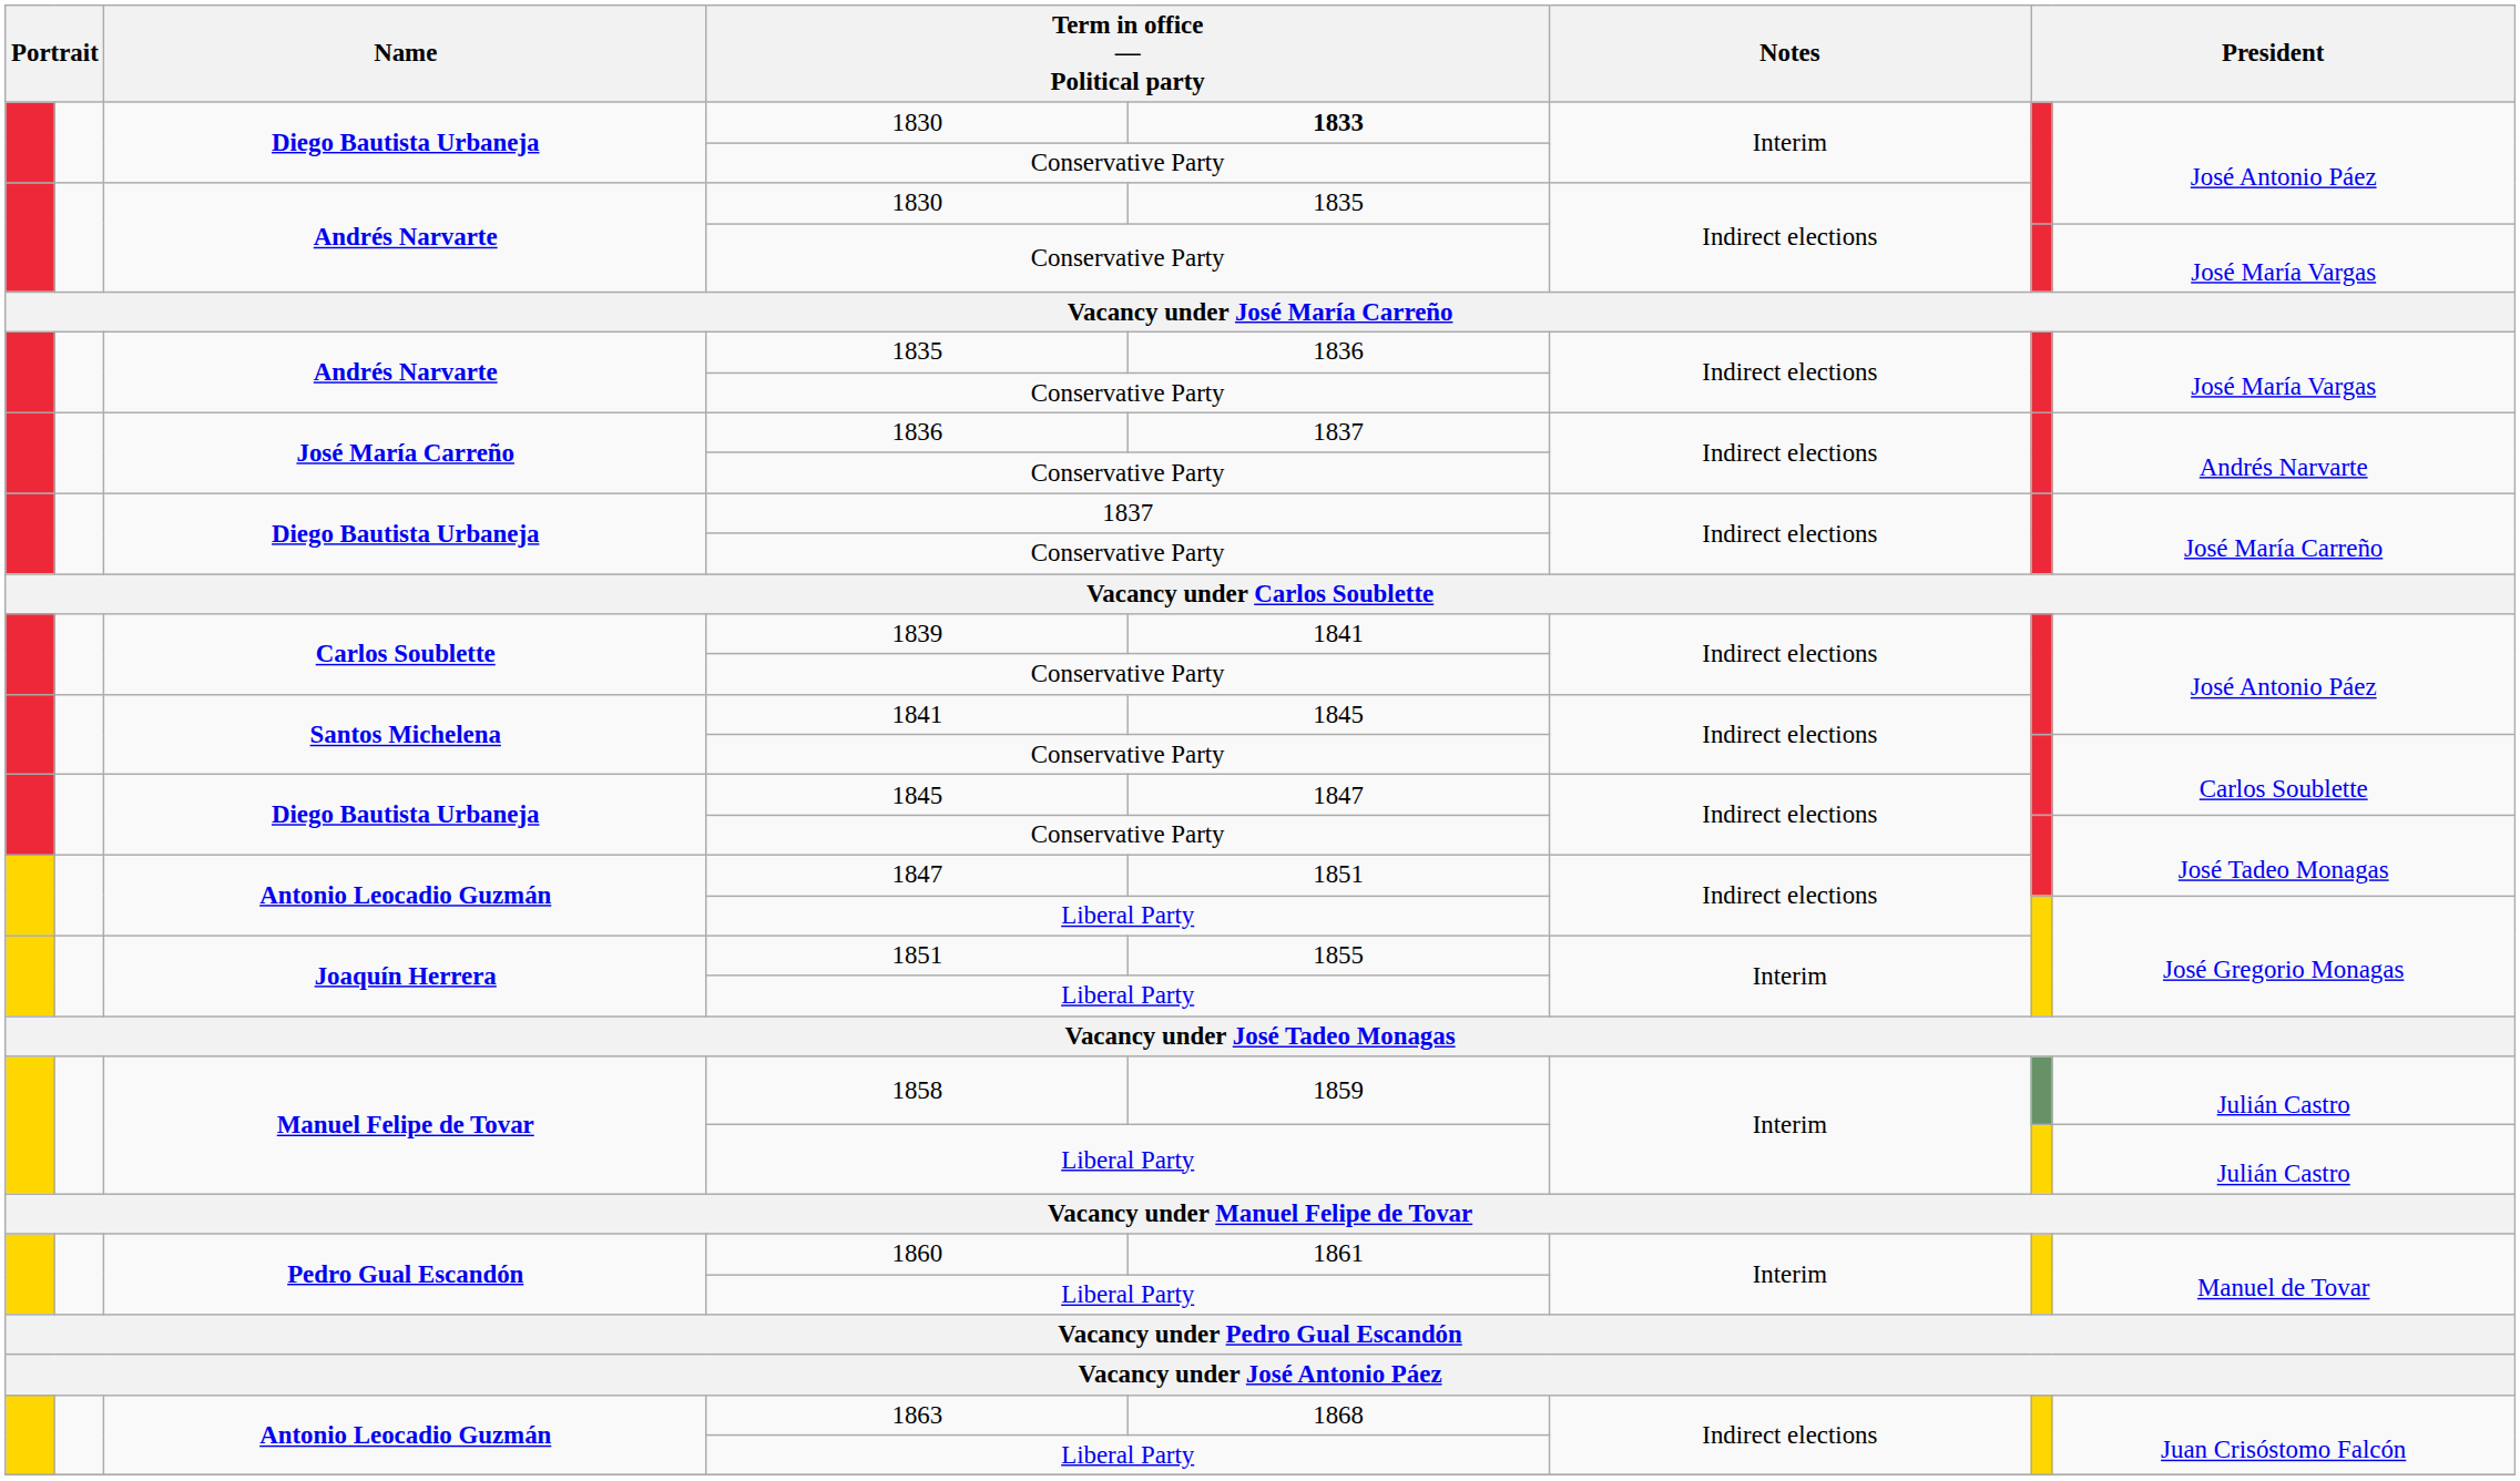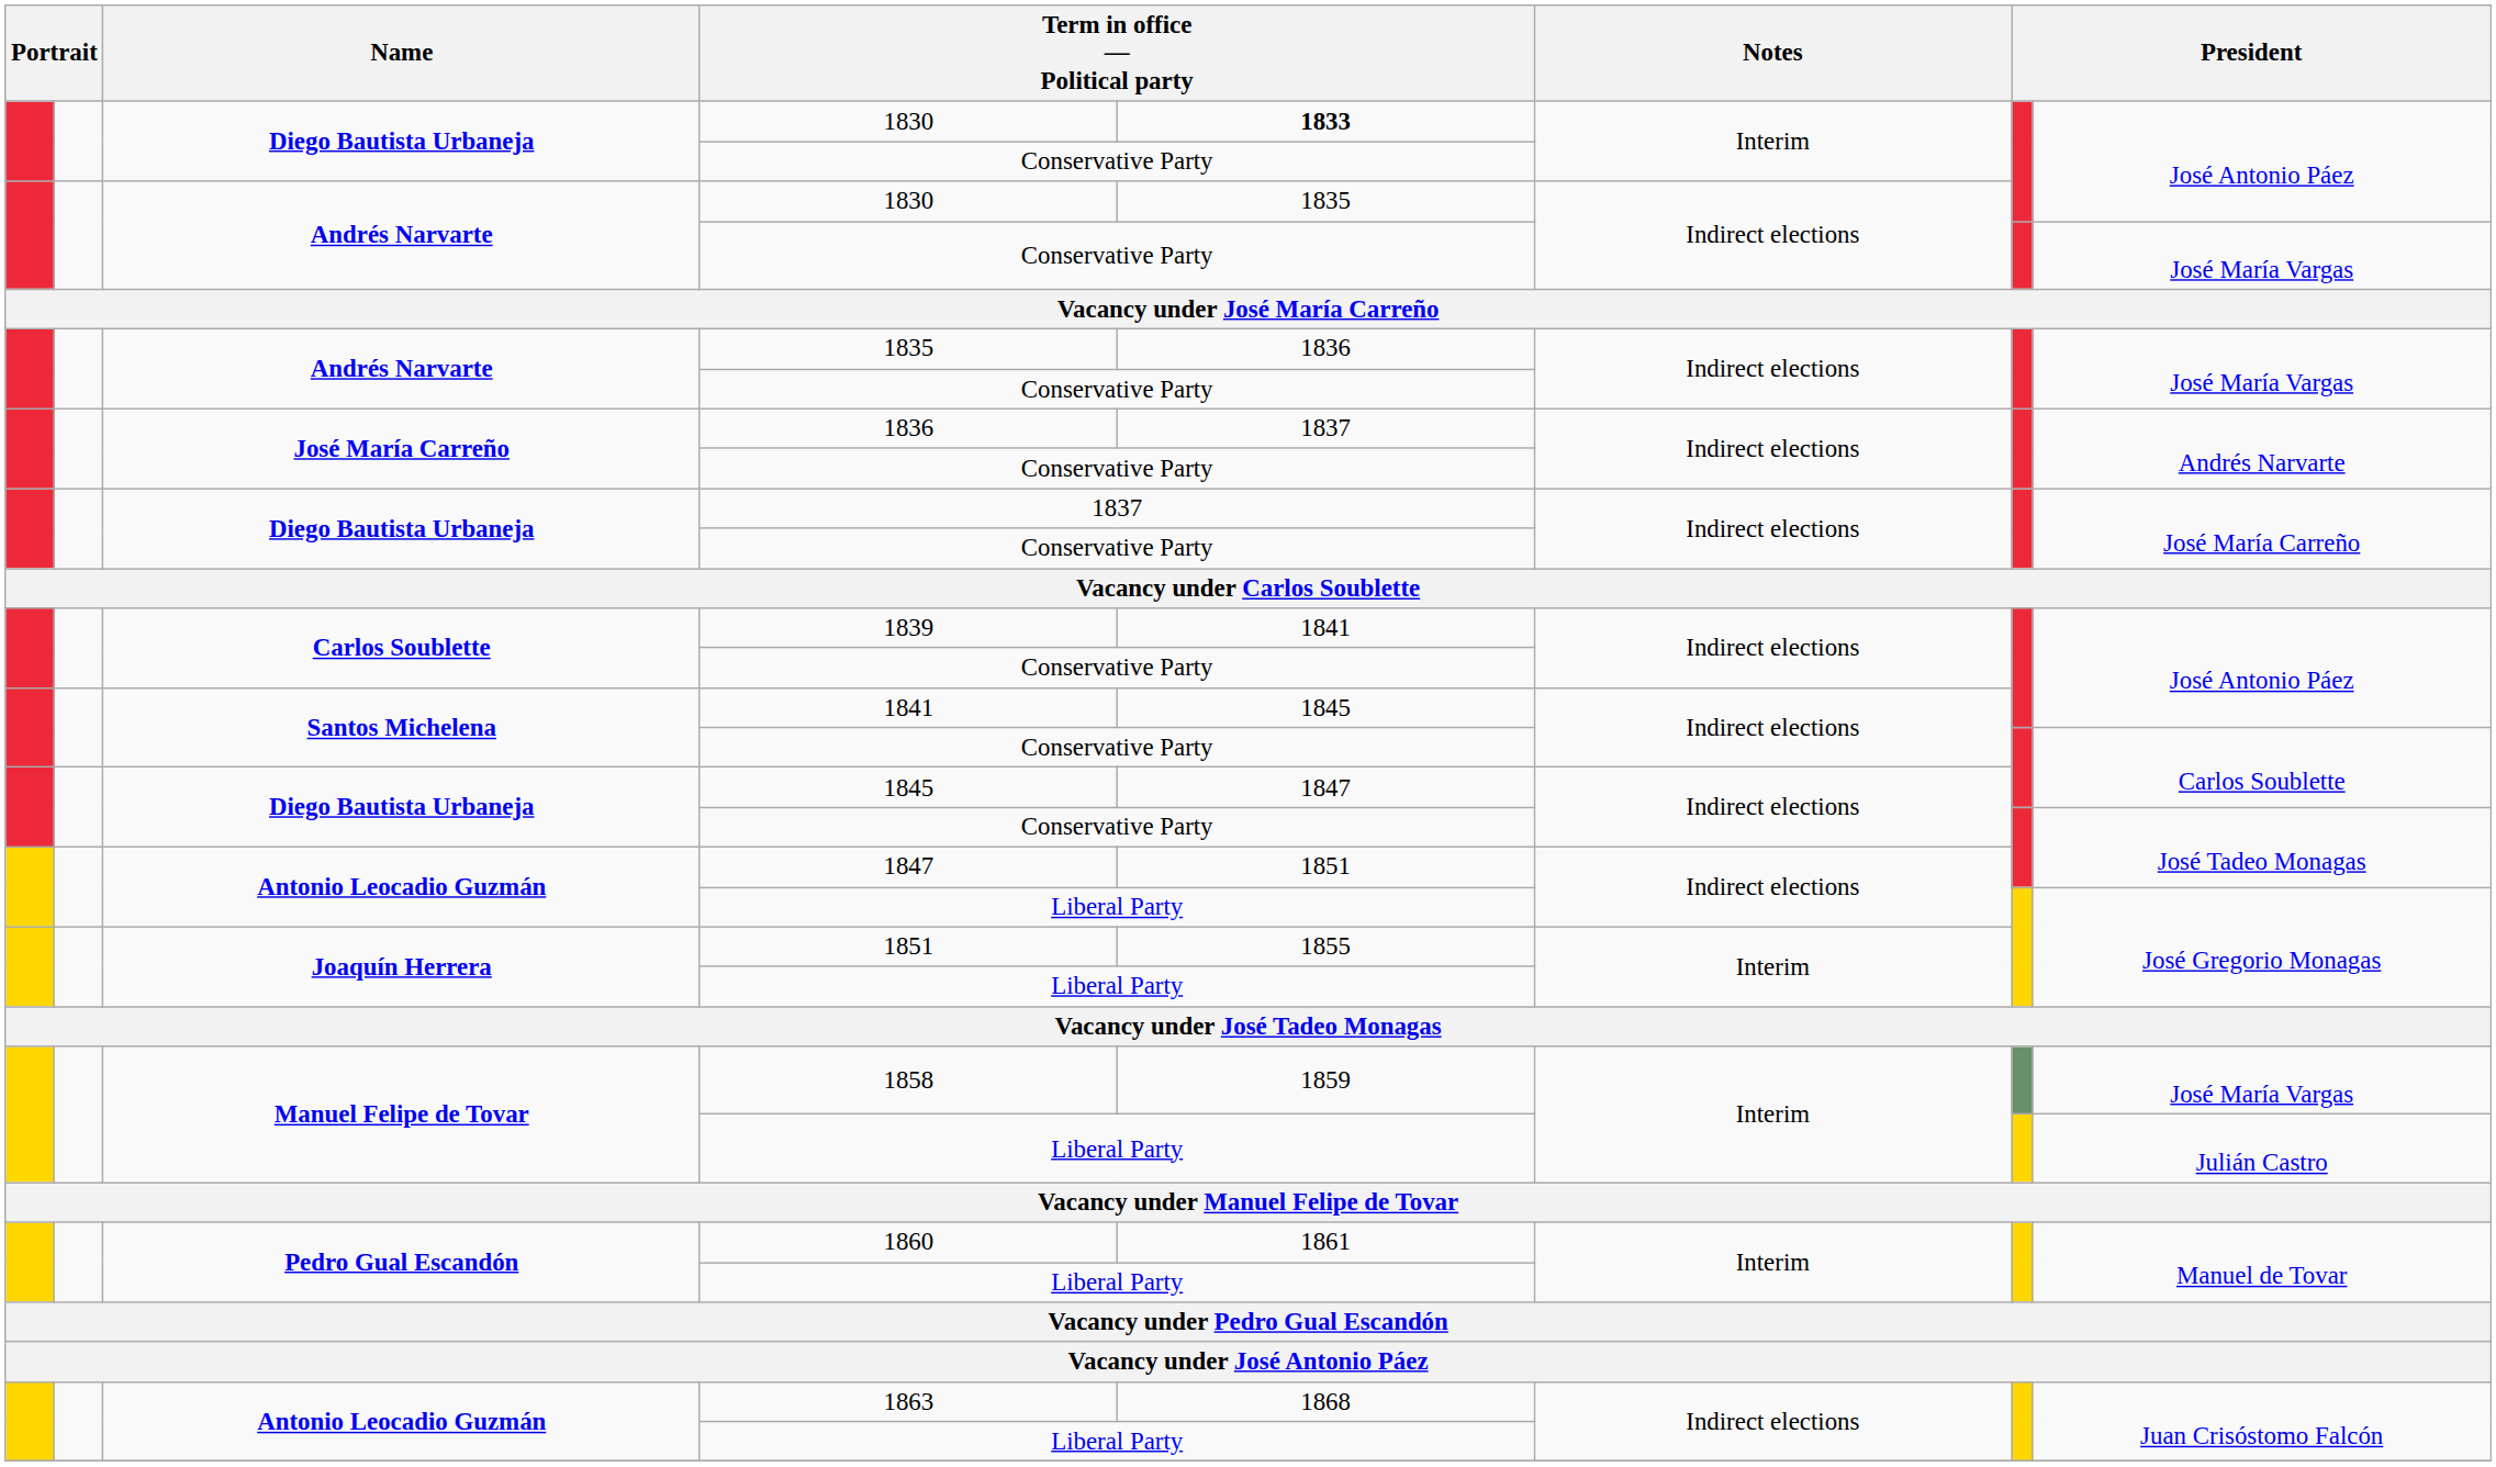 <table class="wikitable" width="100%">
 <tr>
 <th colspan="2">Portrait</th>
 <th width="25%">Name<br></th>
 <th colspan="2" width="35%">Term in office<br>—<br>Political party</th>
 <th width="20%">Notes</th>
 <th colspan="25" width="20%">President</th>
 </tr>
 <tr>
 <td rowspan="2" align="center" bgcolor=#ED2939></td>
 <td rowspan="2" align="center"></td>
 <td rowspan="2" align="center"><strong><a href='#'>Diego Bautista Urbaneja</a></strong><br></td>
 <td align="center">1830</td>
 <td align="center"><strong>1833</strong></td>
 <td rowspan="2" align="center">Interim</td>
 <td rowspan="3" align="center" bgcolor=#ED2939></td>
 <td rowspan="3" align="center"><br><a href='#'>José Antonio Páez</a><br></td>
 </tr>
 <tr>
 <td colspan="2" align="center">Conservative Party</td>
 </tr>
 <tr>
 <td rowspan="2" align="center" bgcolor=#ED2939></td>
 <td rowspan="2" align="center"></td>
 <td rowspan="2" align="center"><strong><a href='#'>Andrés Narvarte</a></strong><br></td>
 <td align="center">1830</td>
 <td align="center">1835</td>
 <td rowspan="2" align="center">Indirect elections</td>
 </tr>
 <tr>
 <td colspan="2" align="center">Conservative Party</td>
 <td align="center" bgcolor=#ED2939></td>
 <td align="center"><br><a href='#'>José María Vargas</a><br></td>
 </tr>
 <tr>
 <th colspan=8>Vacancy under <a href='#'>José María Carreño</a> </th>
 </tr>
 <tr>
 <td rowspan="2" align="center" bgcolor=#ED2939></td>
 <td rowspan="2" align="center"></td>
 <td rowspan="2" align="center"><strong><a href='#'>Andrés Narvarte</a></strong><br></td>
 <td align="center">1835</td>
 <td align="center">1836</td>
 <td rowspan="2" align="center">Indirect elections</td>
 <td rowspan="2" align="center" bgcolor=#ED2939></td>
 <td rowspan="2" align="center"><br><a href='#'>José María Vargas</a><br></td>
 </tr>
 <tr>
 <td colspan="2" align="center">Conservative Party</td>
 </tr>
 <tr>
 <td rowspan="2" align="center" bgcolor=#ED2939></td>
 <td rowspan="2" align="center"></td>
 <td rowspan="2" align="center"><strong><a href='#'>José María Carreño</a></strong><br></td>
 <td align="center">1836</td>
 <td align="center">1837</td>
 <td rowspan="2" align="center">Indirect elections</td>
 <td rowspan="2" align="center" bgcolor=#ED2939></td>
 <td rowspan="2" align="center"><br><a href='#'>Andrés Narvarte</a><br></td>
 </tr>
 <tr>
 <td colspan="2" align="center">Conservative Party</td>
 </tr>
 <tr>
 <td rowspan="2" align="center" bgcolor=#ED2939></td>
 <td rowspan="2" align="center"></td>
 <td rowspan="2" align="center"><strong><a href='#'>Diego Bautista Urbaneja</a></strong><br></td>
 <td colspan="2" align="center">1837</td>
 <td rowspan="2" align="center">Indirect elections</td>
 <td rowspan="2" align="center" bgcolor=#ED2939></td>
 <td rowspan="2" align="center"><br><a href='#'>José María Carreño</a><br></td>
 </tr>
 <tr>
 <td colspan="2" align="center">Conservative Party</td>
 </tr>
 <tr>
 <th colspan=8>Vacancy under <a href='#'>Carlos Soublette</a> </th>
 </tr>
 <tr>
 <td rowspan="2" align="center" bgcolor=#ED2939></td>
 <td rowspan="2" align="center"></td>
 <td rowspan="2" align="center"><strong><a href='#'>Carlos Soublette</a></strong><br></td>
 <td align="center">1839</td>
 <td align="center">1841</td>
 <td rowspan="2" align="center">Indirect elections</td>
 <td rowspan="3" align="center" bgcolor=#ED2939></td>
 <td rowspan="3" align="center"><br><a href='#'>José Antonio Páez</a><br></td>
 </tr>
 <tr>
 <td colspan="2" align="center">Conservative Party</td>
 </tr>
 <tr>
 <td rowspan="2" align="center" bgcolor=#ED2939></td>
 <td rowspan="2" align="center"></td>
 <td rowspan="2" align="center"><strong><a href='#'>Santos Michelena</a></strong><br></td>
 <td align="center">1841</td>
 <td align="center">1845</td>
 <td rowspan="2" align="center">Indirect elections</td>
 </tr>
 <tr>
 <td colspan="2" align="center">Conservative Party</td>
 <td rowspan="2" align="center" bgcolor=#ED2939></td>
 <td rowspan="2" align="center"><br><a href='#'>Carlos Soublette</a><br></td>
 </tr>
 <tr>
 <td rowspan="2" align="center" bgcolor=#ED2939></td>
 <td rowspan="2" align="center"></td>
 <td rowspan="2" align="center"><strong><a href='#'>Diego Bautista Urbaneja</a></strong><br></td>
 <td align="center">1845</td>
 <td align="center">1847</td>
 <td rowspan="2" align="center">Indirect elections</td>
 </tr>
 <tr>
 <td colspan="2" align="center">Conservative Party</td>
 <td rowspan="2" align="center" bgcolor=#ED2939></td>
 <td rowspan="2" align="center"><br><a href='#'>José Tadeo Monagas</a><br></td>
 </tr>
 <tr>
 <td rowspan="2" align="center" bgcolor=#FFD700></td>
 <td rowspan="2" align="center"></td>
 <td rowspan="2" align="center"><strong><a href='#'>Antonio Leocadio Guzmán</a></strong><br></td>
 <td align="center">1847</td>
 <td align="center">1851</td>
 <td rowspan="2" align="center">Indirect elections</td>
 </tr>
 <tr>
 <td colspan="2" align="center"><a href='#'>Liberal Party</a></td>
 <td rowspan="3" align="center" bgcolor=#FFD700></td>
 <td rowspan="3" align="center"><br><a href='#'>José Gregorio Monagas</a><br></td>
 </tr>
 <tr>
 <td rowspan="2" align="center" bgcolor=#FFD700></td>
 <td rowspan="2" align="center"></td>
 <td rowspan="2" align="center"><strong><a href='#'>Joaquín Herrera</a></strong><br></td>
 <td align="center">1851</td>
 <td align="center">1855</td>
 <td rowspan="2" align="center">Interim</td>
 </tr>
 <tr>
 <td colspan="2" align="center"><a href='#'>Liberal Party</a></td>
 </tr>
 <tr>
 <th colspan=8>Vacancy under <a href='#'>José Tadeo Monagas</a> </th>
 </tr>
 <tr>
 <td rowspan="2" align="center" bgcolor=#FFD700></td>
 <td rowspan="2" align="center"></td>
 <td rowspan="2" align="center"><strong><a href='#'>Manuel Felipe de Tovar</a></strong><br></td>
 <td align="center">1858</td>
 <td align="center">1859</td>
 <td rowspan="2" align="center">Interim</td>
 <td align="center" bgcolor=#679267></td>
-<td align="center"><br><a href='#'>Julián Castro</a><br></td>
+<td align="center"><br><a href='#'>José María Vargas</a><br></td>
 </tr>
 <tr>
 <td colspan="2" align="center"><a href='#'>Liberal Party</a></td>
 <td align="center" bgcolor=#FFD700></td>
 <td align="center"><br><a href='#'>Julián Castro</a><br></td>
 </tr>
 <tr>
 <th colspan=8>Vacancy under <a href='#'>Manuel Felipe de Tovar</a> </th>
 </tr>
 <tr>
 <td rowspan="2" align="center" bgcolor=#FFD700></td>
 <td rowspan="2" align="center"></td>
 <td rowspan="2" align="center"><strong><a href='#'>Pedro Gual Escandón</a></strong><br></td>
 <td align="center">1860</td>
 <td align="center">1861</td>
 <td rowspan="2" align="center">Interim</td>
 <td rowspan="2" align="center" bgcolor=#FFD700></td>
 <td rowspan="2" align="center"><br><a href='#'>Manuel de Tovar</a><br></td>
 </tr>
 <tr>
 <td colspan="2" align="center"><a href='#'>Liberal Party</a></td>
 </tr>
 <tr>
 <th colspan=8>Vacancy under <a href='#'>Pedro Gual Escandón</a> </th>
 </tr>
 <tr>
 <th colspan=8>Vacancy under <a href='#'>José Antonio Páez</a> </th>
 </tr>
 <tr>
 <td rowspan="2" align="center" bgcolor=#FFD700></td>
 <td rowspan="2" align="center"></td>
 <td rowspan="2" align="center"><strong><a href='#'>Antonio Leocadio Guzmán</a></strong><br></td>
 <td align="center">1863</td>
 <td align="center">1868</td>
 <td rowspan="2" align="center">Indirect elections</td>
 <td rowspan="2" align="center" bgcolor=#FFD700></td>
 <td rowspan="2" align="center"><br><a href='#'>Juan Crisóstomo Falcón</a><br></td>
 </tr>
 <tr>
 <td colspan="2" align="center"><a href='#'>Liberal Party</a></td>
 </tr>
 <tr>
 </tr>
 </table>
